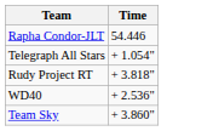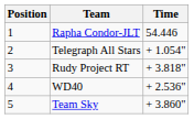 <table class="wikitable">
 <tr>
+<th>Position</th>
 <th>Team</th>
 <th>Time</th>
 </tr>
 <tr>
+<td>1</td>
 <td><a href='#'>Rapha Condor-JLT</a></td>
 <td>54.446</td>
 </tr>
 <tr>
+<td>2</td>
 <td>Telegraph All Stars</td>
 <td>+ 1.054"</td>
 </tr>
 <tr>
+<td>3</td>
 <td>Rudy Project RT</td>
 <td>+ 3.818"</td>
 </tr>
 <tr>
+<td>4</td>
 <td>WD40</td>
 <td>+ 2.536"</td>
 </tr>
 <tr>
+<td>5</td>
 <td><a href='#'>Team Sky</a></td>
 <td>+ 3.860"</td>
 </tr>
 </table>
